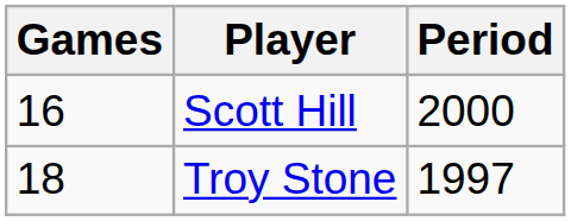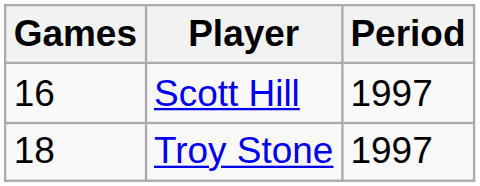 <table class="wikitable">
 <tr>
 <th>Games</th>
 <th>Player</th>
 <th>Period</th>
 </tr>
 <tr>
 <td>16</td>
 <td><a href='#'>Scott Hill</a></td>
-<td>2000</td>
+<td>1997</td>
 </tr>
 <tr>
 <td>18</td>
 <td><a href='#'>Troy Stone</a></td>
 <td>1997</td>
 </tr>
 </table>
